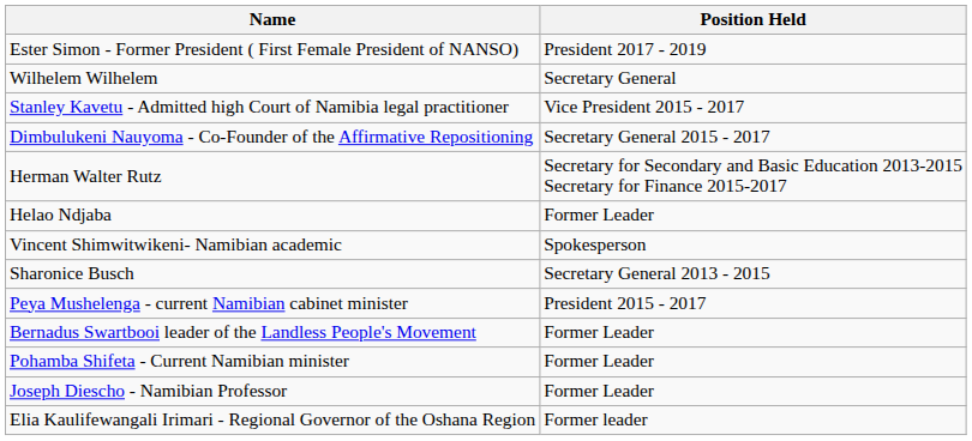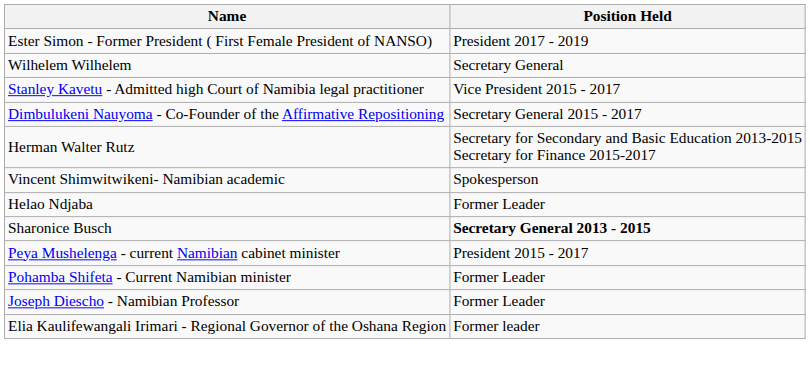 <table class="wikitable">
 <tr>
 <th>Name</th>
 <th>Position Held</th>
 </tr>
 <tr>
 <td>Ester Simon - Former President (  First Female President of NANSO)</td>
 <td>President 2017 - 2019</td>
 </tr>
 <tr>
 <td>Wilhelem Wilhelem</td>
 <td>Secretary General</td>
 </tr>
 <tr>
 <td><a href='#'>Stanley Kavetu</a> - Admitted high Court of Namibia legal practitioner</td>
 <td>Vice President 2015 - 2017</td>
 </tr>
 <tr>
 <td><a href='#'>Dimbulukeni Nauyoma</a> - Co-Founder of the <a href='#'>Affirmative Repositioning</a></td>
 <td>Secretary General 2015 - 2017</td>
 </tr>
 <tr>
 <td>Herman Walter Rutz</td>
 <td>Secretary for Secondary and Basic Education 2013-2015<br>Secretary for Finance  2015-2017</td>
 </tr>
 <tr>
+<td>Vincent Shimwitwikeni- Namibian academic</td>
+<td>Spokesperson</td>
+</tr>
+<tr>
 <td>Helao Ndjaba</td>
 <td>Former Leader</td>
 </tr>
 <tr>
-<td>Vincent Shimwitwikeni- Namibian academic</td>
-<td>Spokesperson</td>
-</tr>
-<tr>
 <td>Sharonice Busch</td>
-<td>Secretary General 2013 - 2015</td>
+<td><strong>Secretary General 2013 - 2015</strong></td>
 </tr>
 <tr>
 <td><a href='#'>Peya Mushelenga</a> - current <a href='#'>Namibian</a> cabinet minister</td>
 <td>President 2015 - 2017</td>
-</tr>
-<tr>
-<td><a href='#'>Bernadus Swartbooi</a> leader of the <a href='#'>Landless People's Movement</a></td>
-<td>Former Leader</td>
 </tr>
 <tr>
 <td><a href='#'>Pohamba Shifeta</a> - Current  Namibian minister</td>
 <td>Former Leader</td>
 </tr>
 <tr>
 <td><a href='#'>Joseph Diescho</a> - Namibian Professor</td>
 <td>Former Leader</td>
 </tr>
 <tr>
 <td>Elia Kaulifewangali Irimari -   Regional Governor of the Oshana Region </td>
 <td>Former leader</td>
 </tr>
 </table>
